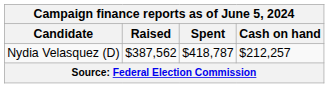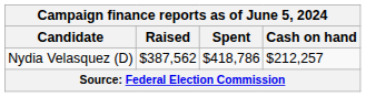 <table class="wikitable sortable">
 <tr>
 <th colspan=4>Campaign finance reports as of June 5, 2024</th>
 </tr>
 <tr>
 <th>Candidate</th>
 <th>Raised</th>
 <th>Spent</th>
 <th>Cash on hand</th>
 </tr>
 <tr>
 <td>Nydia Velasquez (D)</td>
 <td>$387,562</td>
-<td>$418,787</td>
+<td>$418,786</td>
 <td>$212,257</td>
 </tr>
 <tr>
 <th colspan="4"><small>Source: <a href='#'>Federal Election Commission</a></small></th>
 </tr>
 </table>
